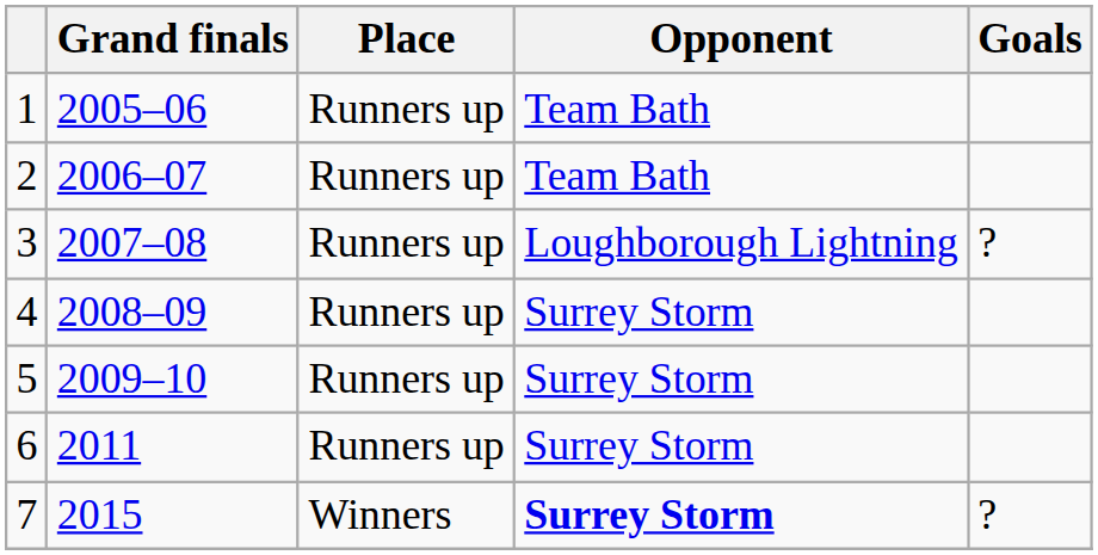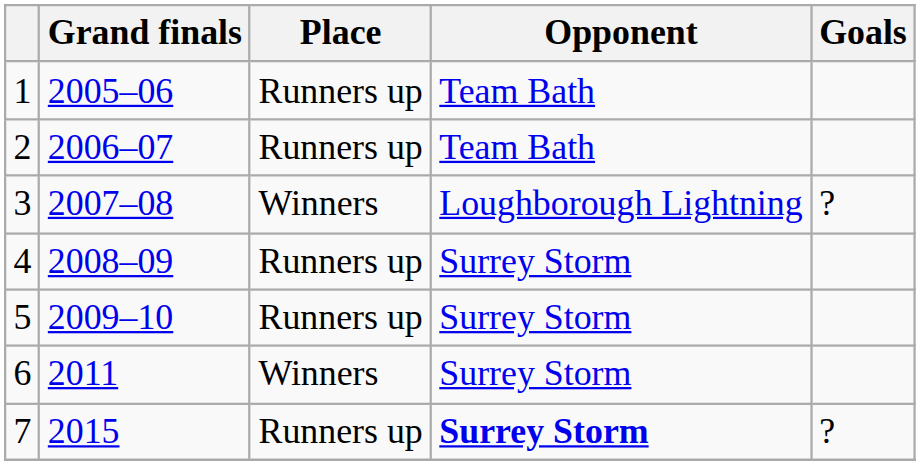 <table class="wikitable collapsible">
 <tr>
 <th></th>
 <th>Grand finals</th>
 <th>Place</th>
 <th>Opponent</th>
 <th>Goals</th>
 </tr>
 <tr>
 <td>1</td>
 <td><a href='#'>2005–06</a></td>
 <td>Runners up</td>
 <td><a href='#'>Team Bath</a></td>
 <td></td>
 </tr>
 <tr>
 <td>2</td>
 <td><a href='#'>2006–07</a></td>
 <td>Runners up</td>
 <td><a href='#'>Team Bath</a></td>
 <td></td>
 </tr>
 <tr>
 <td>3</td>
 <td><a href='#'>2007–08</a></td>
-<td>Runners up</td>
+<td>Winners</td>
 <td><a href='#'>Loughborough Lightning</a></td>
 <td> ?</td>
 </tr>
 <tr>
 <td>4</td>
 <td><a href='#'>2008–09</a></td>
 <td>Runners up</td>
 <td><a href='#'>Surrey Storm</a></td>
 <td></td>
 </tr>
 <tr>
 <td>5</td>
 <td><a href='#'>2009–10</a></td>
 <td>Runners up</td>
 <td><a href='#'>Surrey Storm</a></td>
 <td></td>
 </tr>
 <tr>
 <td>6</td>
 <td><a href='#'>2011</a></td>
-<td>Runners up</td>
+<td>Winners</td>
 <td><a href='#'>Surrey Storm</a></td>
 <td></td>
 </tr>
 <tr>
 <td>7</td>
 <td><a href='#'>2015</a></td>
-<td>Winners</td>
+<td>Runners up</td>
 <td><strong><a href='#'>Surrey Storm</a></strong></td>
 <td>?</td>
 </tr>
 <tr>
 </tr>
 </table>
